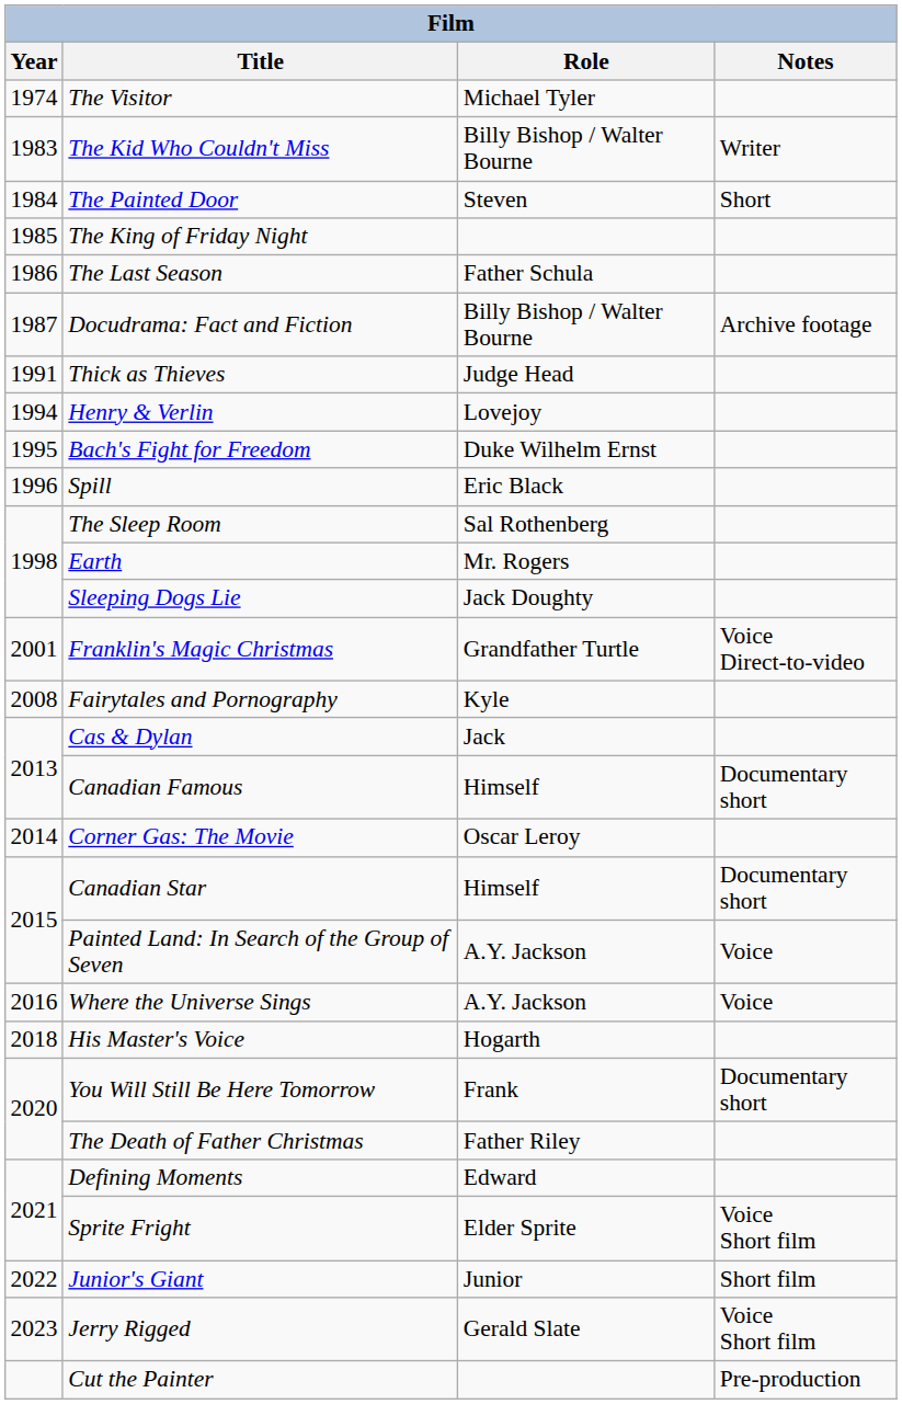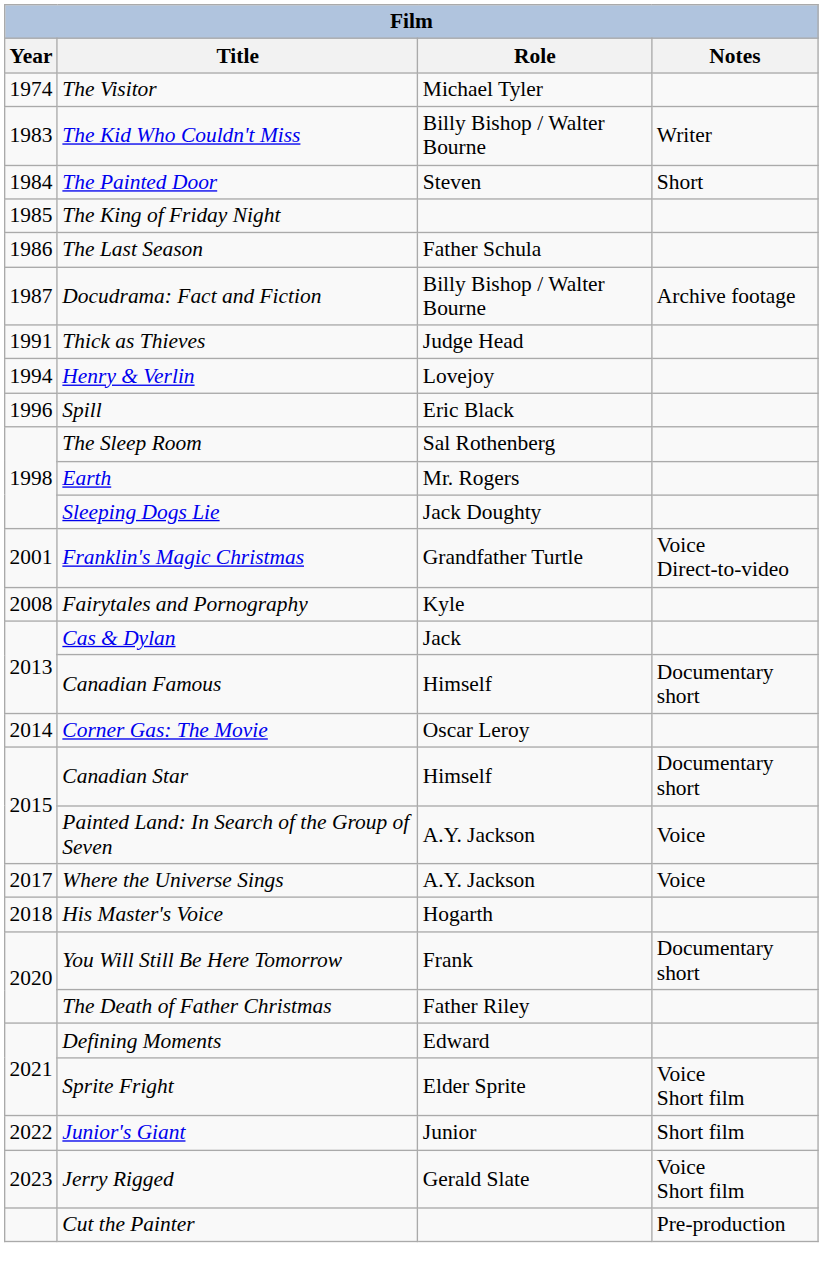 <table class="wikitable sortable">
 <tr>
 <th colspan=4 style="background:#B0C4DE;">Film</th>
 </tr>
 <tr align="center">
 <th>Year</th>
 <th>Title</th>
 <th>Role</th>
 <th class="unsortable">Notes</th>
 </tr>
 <tr>
 <td>1974</td>
 <td data-sort-value="Visitor, The"><em>The Visitor</em></td>
 <td>Michael Tyler</td>
 <td></td>
 </tr>
 <tr>
 <td>1983</td>
 <td data-sort-value="Kid Who Couldn't Miss, The"><em><a href='#'>The Kid Who Couldn't Miss</a></em></td>
 <td>Billy Bishop / Walter Bourne</td>
 <td>Writer</td>
 </tr>
 <tr>
 <td>1984</td>
 <td data-sort-value="Painted Door, The"><em><a href='#'>The Painted Door</a></em></td>
 <td>Steven</td>
 <td>Short</td>
 </tr>
 <tr>
 <td>1985</td>
 <td data-sort-value="King of Friday Night, The"><em>The King of Friday Night</em></td>
 <td></td>
 <td></td>
 </tr>
 <tr>
 <td>1986</td>
 <td data-sort-value="Last Season, The"><em>The Last Season</em></td>
 <td>Father Schula</td>
 <td></td>
 </tr>
 <tr>
 <td>1987</td>
 <td><em>Docudrama: Fact and Fiction</em></td>
 <td>Billy Bishop / Walter Bourne</td>
 <td>Archive footage</td>
 </tr>
 <tr>
 <td>1991</td>
 <td><em>Thick as Thieves</em></td>
 <td>Judge Head</td>
 <td></td>
 </tr>
 <tr>
 <td>1994</td>
 <td><em><a href='#'>Henry & Verlin</a></em></td>
 <td>Lovejoy</td>
-<td></td>
-</tr>
-<tr>
-<td>1995</td>
-<td><em><a href='#'>Bach's Fight for Freedom</a></em></td>
-<td>Duke Wilhelm Ernst</td>
 <td></td>
 </tr>
 <tr>
 <td>1996</td>
 <td><em>Spill</em></td>
 <td>Eric Black</td>
 <td></td>
 </tr>
 <tr>
 <td rowspan="3">1998</td>
 <td data-sort-value="Sleep Room, The"><em>The Sleep Room</em></td>
 <td>Sal Rothenberg</td>
 <td></td>
 </tr>
 <tr>
 <td><em><a href='#'>Earth</a></em></td>
 <td>Mr. Rogers</td>
 <td></td>
 </tr>
 <tr>
 <td><em><a href='#'>Sleeping Dogs Lie</a></em></td>
 <td>Jack Doughty</td>
 <td></td>
 </tr>
 <tr>
 <td>2001</td>
 <td><em><a href='#'>Franklin's Magic Christmas</a></em></td>
 <td>Grandfather Turtle</td>
 <td>Voice<br> Direct-to-video</td>
 </tr>
 <tr>
 <td>2008</td>
 <td><em>Fairytales and Pornography</em></td>
 <td>Kyle</td>
 <td></td>
 </tr>
 <tr>
 <td rowspan=2>2013</td>
 <td><em><a href='#'>Cas & Dylan</a></em></td>
 <td>Jack</td>
 <td></td>
 </tr>
 <tr>
 <td><em>Canadian Famous</em></td>
 <td>Himself</td>
 <td>Documentary short</td>
 </tr>
 <tr>
 <td>2014</td>
 <td><em><a href='#'>Corner Gas: The Movie</a></em></td>
 <td>Oscar Leroy</td>
 <td></td>
 </tr>
 <tr>
 <td rowspan=2>2015</td>
 <td><em>Canadian Star</em></td>
 <td>Himself</td>
 <td>Documentary short</td>
 </tr>
 <tr>
 <td><em>Painted Land: In Search of the Group of Seven</em></td>
 <td>A.Y. Jackson</td>
 <td>Voice</td>
 </tr>
 <tr>
-<td>2016</td>
+<td>2017</td>
 <td><em>Where the Universe Sings</em></td>
 <td>A.Y. Jackson</td>
 <td>Voice</td>
 </tr>
 <tr>
 <td>2018</td>
 <td><em>His Master's Voice</em></td>
 <td>Hogarth</td>
 <td></td>
 </tr>
 <tr>
 <td rowspan=2>2020</td>
 <td><em>You Will Still Be Here Tomorrow</em></td>
 <td>Frank</td>
 <td>Documentary short</td>
 </tr>
 <tr>
 <td data-sort-value="Death of Father Christmas, The"><em>The Death of Father Christmas</em></td>
 <td>Father Riley</td>
 <td></td>
 </tr>
 <tr>
 <td rowspan=2>2021</td>
 <td><em>Defining Moments</em></td>
 <td>Edward</td>
 <td></td>
 </tr>
 <tr>
 <td><em>Sprite Fright</em></td>
 <td>Elder Sprite</td>
 <td>Voice<br> Short film</td>
 </tr>
 <tr>
 <td>2022</td>
 <td><em><a href='#'>Junior's Giant</a></em></td>
 <td>Junior</td>
 <td>Short film</td>
 </tr>
 <tr>
 <td>2023</td>
 <td><em>Jerry Rigged</em></td>
 <td>Gerald Slate</td>
 <td>Voice<br> Short film</td>
 </tr>
 <tr>
 <td></td>
 <td><em>Cut the Painter</em></td>
 <td></td>
 <td>Pre-production</td>
 </tr>
 </table>
